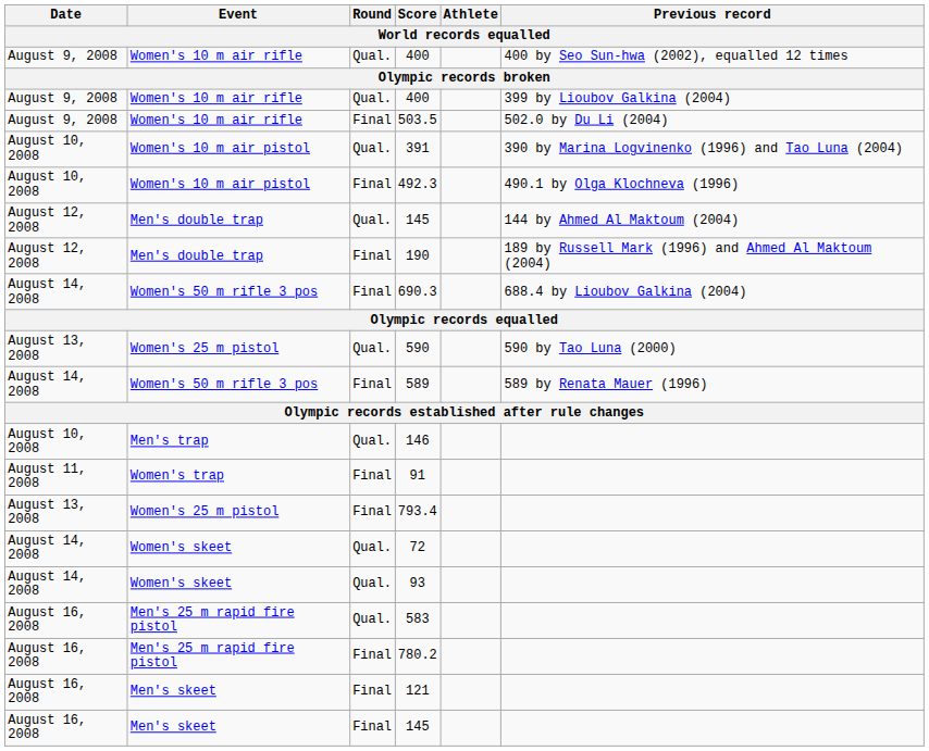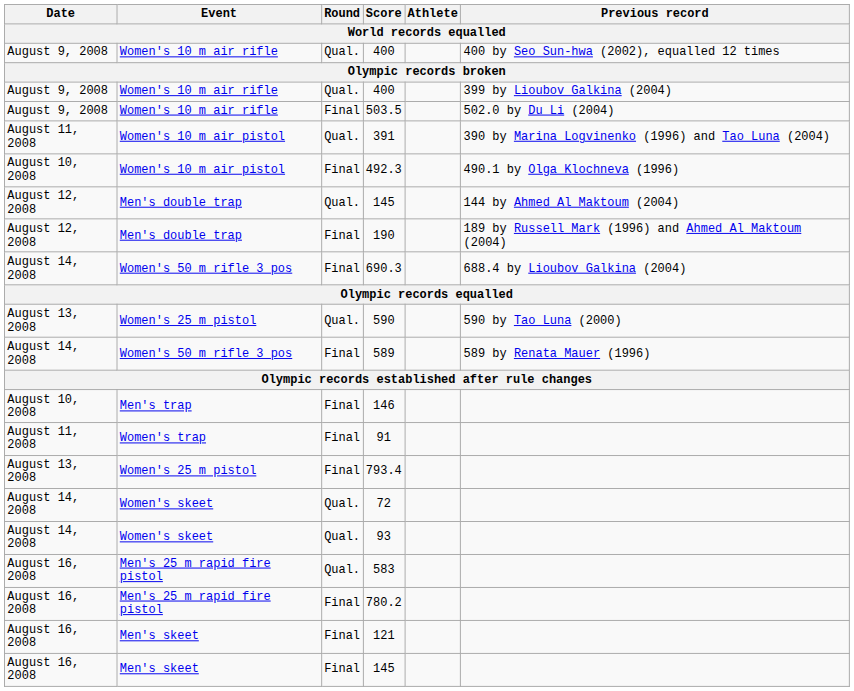 <table class="wikitable" style="font-size: 95%">
 <tr>
 <th>Date</th>
 <th>Event</th>
 <th>Round</th>
 <th>Score</th>
 <th>Athlete</th>
 <th>Previous record</th>
 </tr>
 <tr>
 <th colspan=8>World records equalled</th>
 </tr>
 <tr>
 <td>August 9, 2008</td>
 <td><a href='#'>Women's 10 m air rifle</a></td>
 <td>Qual.</td>
 <td style="text-align: center">400</td>
 <td></td>
 <td>400 by <a href='#'>Seo Sun-hwa</a> (2002), equalled 12 times</td>
 </tr>
 <tr>
 <th colspan=8>Olympic records broken</th>
 </tr>
 <tr>
 <td>August 9, 2008</td>
 <td><a href='#'>Women's 10 m air rifle</a></td>
 <td>Qual.</td>
 <td style="text-align: center">400</td>
 <td></td>
 <td>399 by <a href='#'>Lioubov Galkina</a> (2004)</td>
 </tr>
 <tr>
 <td>August 9, 2008</td>
 <td><a href='#'>Women's 10 m air rifle</a></td>
 <td>Final</td>
 <td style="text-align: center">503.5</td>
 <td></td>
 <td>502.0 by <a href='#'>Du Li</a> (2004)</td>
 </tr>
 <tr>
-<td>August 10, 2008</td>
+<td>August 11, 2008</td>
 <td><a href='#'>Women's 10 m air pistol</a></td>
 <td>Qual.</td>
 <td style="text-align: center">391</td>
 <td></td>
 <td>390 by <a href='#'>Marina Logvinenko</a> (1996) and <a href='#'>Tao Luna</a> (2004)</td>
 </tr>
 <tr>
 <td>August 10, 2008</td>
 <td><a href='#'>Women's 10 m air pistol</a></td>
 <td>Final</td>
 <td style="text-align: center">492.3</td>
 <td></td>
 <td>490.1 by <a href='#'>Olga Klochneva</a> (1996)</td>
 </tr>
 <tr>
 <td>August 12, 2008</td>
 <td><a href='#'>Men's double trap</a></td>
 <td>Qual.</td>
 <td style="text-align: center">145</td>
 <td></td>
 <td>144 by <a href='#'>Ahmed Al Maktoum</a> (2004)</td>
 </tr>
 <tr>
 <td>August 12, 2008</td>
 <td><a href='#'>Men's double trap</a></td>
 <td>Final</td>
 <td style="text-align: center">190</td>
 <td></td>
 <td>189 by <a href='#'>Russell Mark</a> (1996) and <a href='#'>Ahmed Al Maktoum</a> (2004)</td>
 </tr>
 <tr>
 <td>August 14, 2008</td>
 <td><a href='#'>Women's 50 m rifle 3 pos</a></td>
 <td>Final</td>
 <td style="text-align: center">690.3</td>
 <td></td>
 <td>688.4 by <a href='#'>Lioubov Galkina</a> (2004)</td>
 </tr>
 <tr>
 <th colspan=8>Olympic records equalled</th>
 </tr>
 <tr>
 <td>August 13, 2008</td>
 <td><a href='#'>Women's 25 m pistol</a></td>
 <td>Qual.</td>
 <td style="text-align: center">590</td>
 <td></td>
 <td>590 by <a href='#'>Tao Luna</a> (2000)</td>
 </tr>
 <tr>
 <td>August 14, 2008</td>
 <td><a href='#'>Women's 50 m rifle 3 pos</a></td>
 <td>Final</td>
 <td style="text-align: center">589</td>
 <td></td>
 <td>589 by <a href='#'>Renata Mauer</a> (1996)</td>
 </tr>
 <tr>
 <th colspan=8>Olympic records established after rule changes</th>
 </tr>
 <tr>
 <td>August 10, 2008</td>
 <td><a href='#'>Men's trap</a></td>
-<td>Qual.</td>
+<td>Final</td>
 <td style="text-align: center">146</td>
 <td></td>
 <td></td>
 </tr>
 <tr>
 <td>August 11, 2008</td>
 <td><a href='#'>Women's trap</a></td>
 <td>Final</td>
 <td style="text-align: center">91</td>
 <td></td>
 <td></td>
 </tr>
 <tr>
 <td>August 13, 2008</td>
 <td><a href='#'>Women's 25 m pistol</a></td>
 <td>Final</td>
 <td style="text-align: center">793.4</td>
 <td></td>
 <td></td>
 </tr>
 <tr>
 <td>August 14, 2008</td>
 <td><a href='#'>Women's skeet</a></td>
 <td>Qual.</td>
 <td style="text-align: center">72</td>
 <td></td>
 <td></td>
 </tr>
 <tr>
 <td>August 14, 2008</td>
 <td><a href='#'>Women's skeet</a></td>
 <td>Qual.</td>
 <td style="text-align: center">93</td>
 <td><br><br></td>
 <td></td>
 </tr>
 <tr>
 <td>August 16, 2008</td>
 <td><a href='#'>Men's 25 m rapid fire pistol</a></td>
 <td>Qual.</td>
 <td style="text-align: center">583</td>
 <td></td>
 <td></td>
 </tr>
 <tr>
 <td>August 16, 2008</td>
 <td><a href='#'>Men's 25 m rapid fire pistol</a></td>
 <td>Final</td>
 <td style="text-align: center">780.2</td>
 <td></td>
 <td></td>
 </tr>
 <tr>
 <td>August 16, 2008</td>
 <td><a href='#'>Men's skeet</a></td>
 <td>Final</td>
 <td style="text-align: center">121</td>
 <td></td>
 <td></td>
 </tr>
 <tr>
 <td>August 16, 2008</td>
 <td><a href='#'>Men's skeet</a></td>
 <td>Final</td>
 <td style="text-align: center">145</td>
 <td><br></td>
 <td></td>
 </tr>
 </table>
